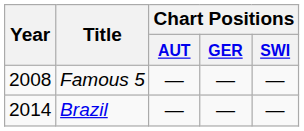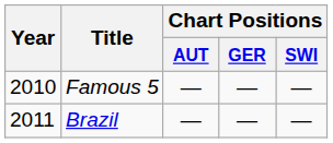 <table class="wikitable">
 <tr>
 <th rowspan="2">Year</th>
 <th rowspan="2">Title</th>
 <th colspan="4">Chart Positions</th>
 </tr>
 <tr>
 <th><small><a href='#'>AUT</a></small></th>
 <th><small><a href='#'>GER</a></small></th>
 <th><small><a href='#'>SWI</a></small></th>
 </tr>
 <tr>
-<td>2008</td>
+<td>2010</td>
 <td><em>Famous 5</em></td>
 <td align="center">—</td>
 <td align="center">—</td>
 <td align="center">—</td>
 </tr>
 <tr>
-<td>2014</td>
+<td>2011</td>
 <td><em><a href='#'>Brazil</a></em></td>
 <td align="center">—</td>
 <td align="center">—</td>
 <td align="center">—</td>
 </tr>
 </table>
